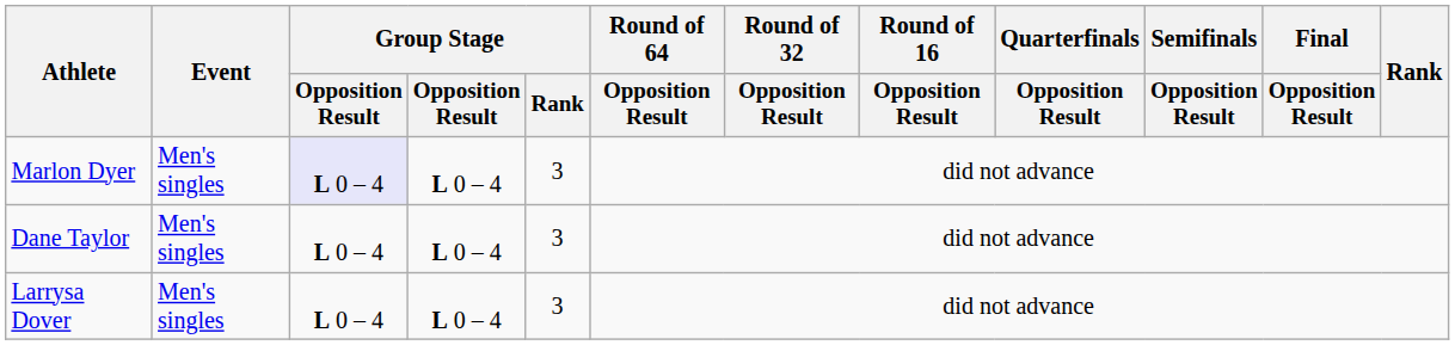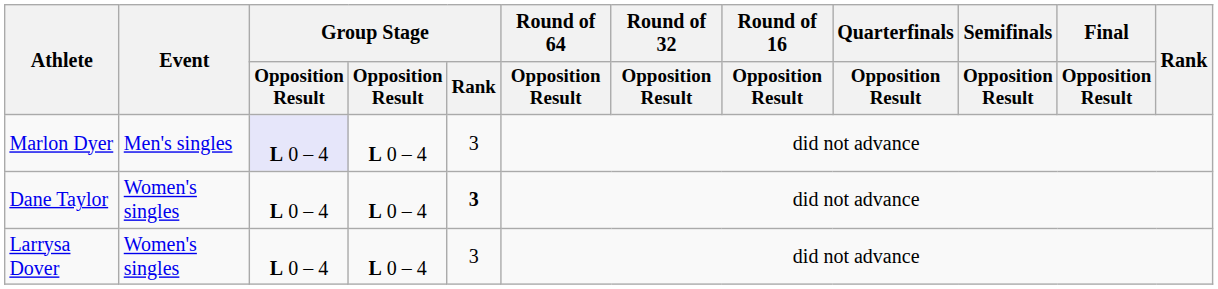 <table class="wikitable" style="font-size:90%">
 <tr>
 <th rowspan=2>Athlete</th>
 <th rowspan=2>Event</th>
 <th colspan=3>Group Stage</th>
 <th>Round of 64</th>
 <th>Round of 32</th>
 <th>Round of 16</th>
 <th>Quarterfinals</th>
 <th>Semifinals</th>
 <th>Final</th>
 <th rowspan=2>Rank</th>
 </tr>
 <tr style="font-size:95%">
 <th>Opposition<br>Result</th>
 <th>Opposition<br>Result</th>
 <th>Rank</th>
 <th>Opposition<br>Result</th>
 <th>Opposition<br>Result</th>
 <th>Opposition<br>Result</th>
 <th>Opposition<br>Result</th>
 <th>Opposition<br>Result</th>
 <th>Opposition<br>Result</th>
 </tr>
 <tr align=center>
 <td align=left><a href='#'>Marlon Dyer</a></td>
 <td align=left><a href='#'>Men's singles</a></td>
 <td style="background: lavender;"><br><strong>L</strong> 0 – 4</td>
 <td><br><strong>L</strong> 0 – 4</td>
 <td>3</td>
 <td colspan=7>did not advance</td>
 </tr>
 <tr align=center>
 <td align=left><a href='#'>Dane Taylor</a></td>
-<td align=left><a href='#'>Men's singles</a></td>
+<td align=left><a href='#'>Women's singles</a></td>
 <td><br><strong>L</strong> 0 – 4</td>
 <td><br><strong>L</strong> 0 – 4</td>
-<td>3</td>
+<td><strong>3</strong></td>
 <td colspan=7>did not advance</td>
 </tr>
 <tr align=center>
 <td align=left><a href='#'>Larrysa Dover</a></td>
-<td align=left><a href='#'>Men's singles</a></td>
+<td align=left><a href='#'>Women's singles</a></td>
 <td><br><strong>L</strong> 0 – 4</td>
 <td><br><strong>L</strong> 0 – 4</td>
 <td>3</td>
 <td colspan=7>did not advance</td>
 </tr>
 </table>
